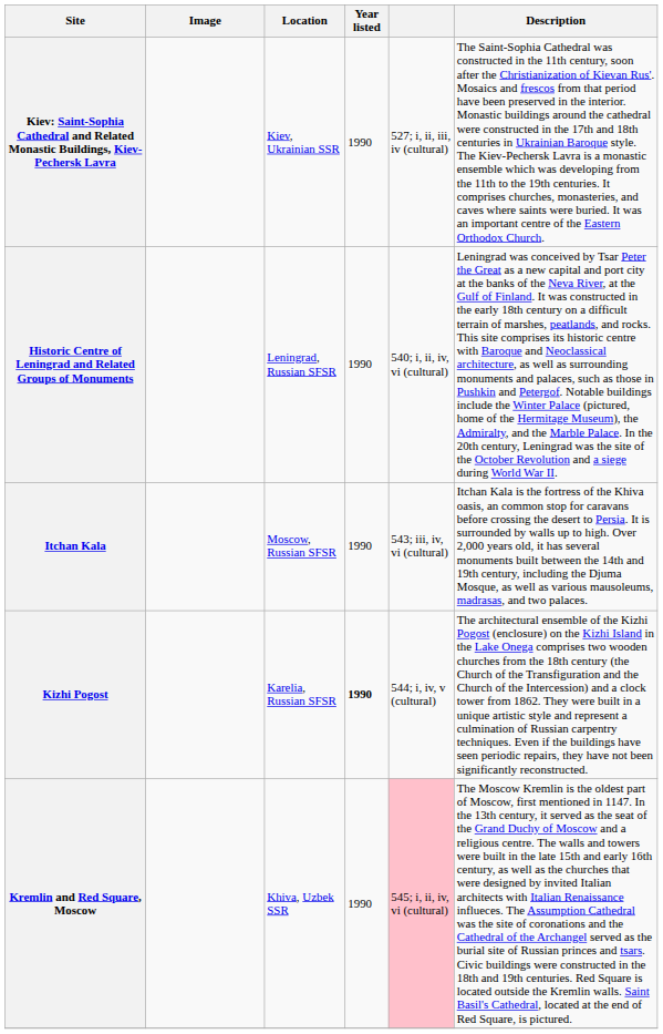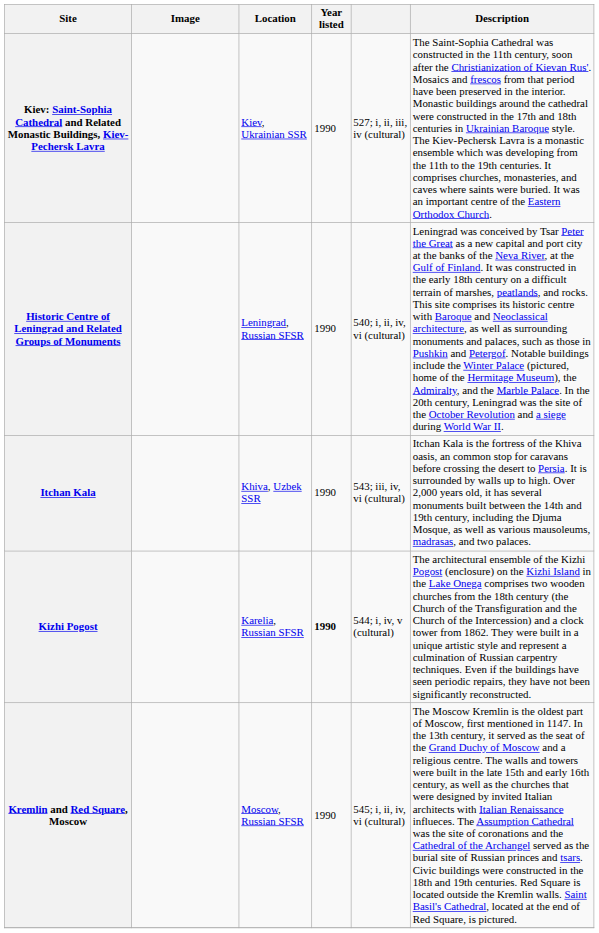 <table class="wikitable sortable plainrowheaders">
 <tr>
 <th style="width:180px;" scope="col">Site</th>
 <th class="unsortable"  style="width:150px;" scope="col">Image</th>
 <th style="width:100px;" scope="col">Location</th>
 <th style="width:50px;" scope="col">Year listed</th>
 <th style="width:80px;" scope="col" data-sort-type="number"></th>
 <th scope="col" class="unsortable">Description</th>
 </tr>
 <tr>
 <th scope="row">Kiev: <a href='#'>Saint-Sophia Cathedral</a> and Related Monastic Buildings, <a href='#'>Kiev-Pechersk Lavra</a></th>
 <td></td>
 <td><a href='#'>Kiev</a>, <a href='#'>Ukrainian SSR</a></td>
 <td>1990</td>
 <td>527; i, ii, iii, iv (cultural)</td>
 <td>The Saint-Sophia Cathedral was constructed in the 11th century, soon after the <a href='#'>Christianization of Kievan Rus'</a>. Mosaics and <a href='#'>frescos</a> from that period have been preserved in the interior. Monastic buildings around the cathedral were constructed in the 17th and 18th centuries in <a href='#'>Ukrainian Baroque</a> style. The Kiev-Pechersk Lavra is a monastic ensemble which was developing from the 11th to the 19th centuries. It comprises churches, monasteries, and caves where saints were buried. It was an important centre of the <a href='#'>Eastern Orthodox Church</a>.</td>
 </tr>
 <tr>
 <th scope="row"><a href='#'>Historic Centre of Leningrad and Related Groups of Monuments</a></th>
 <td></td>
 <td><a href='#'>Leningrad</a>, <a href='#'>Russian SFSR</a></td>
 <td>1990</td>
 <td>540; i, ii, iv, vi (cultural)</td>
 <td>Leningrad was conceived by Tsar <a href='#'>Peter the Great</a> as a new capital and port city at the banks of the <a href='#'>Neva River</a>, at the <a href='#'>Gulf of Finland</a>. It was constructed in the early 18th century on a difficult terrain of marshes, <a href='#'>peatlands</a>, and rocks. This site comprises its historic centre with <a href='#'>Baroque</a> and <a href='#'>Neoclassical architecture</a>, as well as surrounding monuments and palaces, such as those in <a href='#'>Pushkin</a> and <a href='#'>Petergof</a>. Notable buildings include the <a href='#'>Winter Palace</a> (pictured, home of the <a href='#'>Hermitage Museum</a>), the <a href='#'>Admiralty</a>, and the <a href='#'>Marble Palace</a>. In the 20th century, Leningrad was the site of the <a href='#'>October Revolution</a> and <a href='#'>a siege</a> during <a href='#'>World War II</a>.</td>
 </tr>
 <tr>
 <th scope="row"><a href='#'>Itchan Kala</a></th>
 <td></td>
-<td><a href='#'>Moscow</a>, <a href='#'>Russian SFSR</a></td>
+<td><a href='#'>Khiva</a>, <a href='#'>Uzbek SSR</a></td>
 <td>1990</td>
 <td>543; iii, iv, vi (cultural)</td>
 <td>Itchan Kala is the fortress of the Khiva oasis, an common stop for caravans before crossing the desert to <a href='#'>Persia</a>. It is surrounded by walls up to  high. Over 2,000 years old, it has several monuments built between the 14th and 19th century, including the Djuma Mosque, as well as various mausoleums, <a href='#'>madrasas</a>, and two palaces.</td>
 </tr>
 <tr>
 <th scope="row"><a href='#'>Kizhi Pogost</a></th>
 <td></td>
 <td><a href='#'>Karelia</a>, <a href='#'>Russian SFSR</a></td>
 <td><strong>1990</strong></td>
 <td>544; i, iv, v (cultural)</td>
 <td>The architectural ensemble of the Kizhi <a href='#'>Pogost</a> (enclosure) on the <a href='#'>Kizhi Island</a> in the <a href='#'>Lake Onega</a> comprises two wooden churches from the 18th century (the Church of the Transfiguration and the Church of the Intercession) and a clock tower from 1862. They were built in a unique artistic style and represent a culmination of Russian carpentry techniques. Even if the buildings have seen periodic repairs, they have not been significantly reconstructed.</td>
 </tr>
 <tr>
 <th scope="row"><a href='#'>Kremlin</a> and <a href='#'>Red Square</a>, Moscow</th>
 <td></td>
-<td><a href='#'>Khiva</a>, <a href='#'>Uzbek SSR</a></td>
+<td><a href='#'>Moscow</a>, <a href='#'>Russian SFSR</a></td>
 <td>1990</td>
-<td style="background: pink;">545; i, ii, iv, vi (cultural)</td>
+<td>545; i, ii, iv, vi (cultural)</td>
 <td>The Moscow Kremlin is the oldest part of Moscow, first mentioned in 1147. In the 13th century, it served as the seat of the <a href='#'>Grand Duchy of Moscow</a> and a religious centre. The walls and towers were built in the late 15th and early 16th century, as well as the churches that were designed by invited Italian architects with <a href='#'>Italian Renaissance</a> influeces. The <a href='#'>Assumption Cathedral</a> was the site of coronations and the <a href='#'>Cathedral of the Archangel</a> served as the burial site of Russian princes and <a href='#'>tsars</a>. Civic buildings were constructed in the 18th and 19th centuries. Red Square is located outside the Kremlin walls. <a href='#'>Saint Basil's Cathedral</a>, located at the end of Red Square, is pictured.</td>
 </tr>
 <tr>
 </tr>
 </table>
